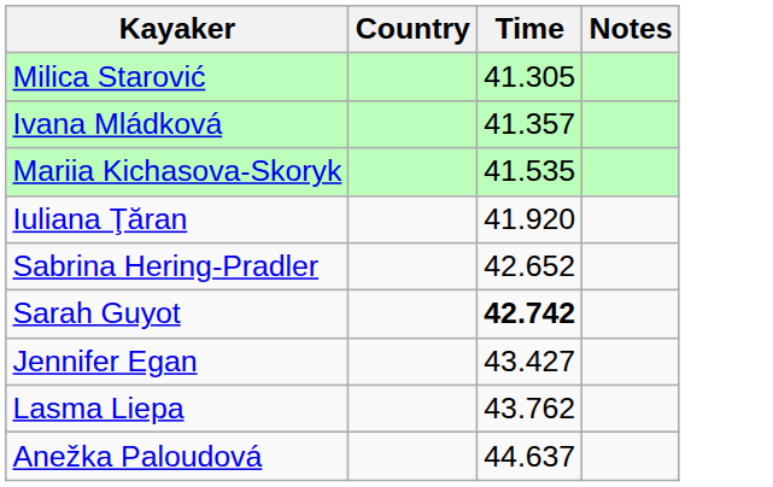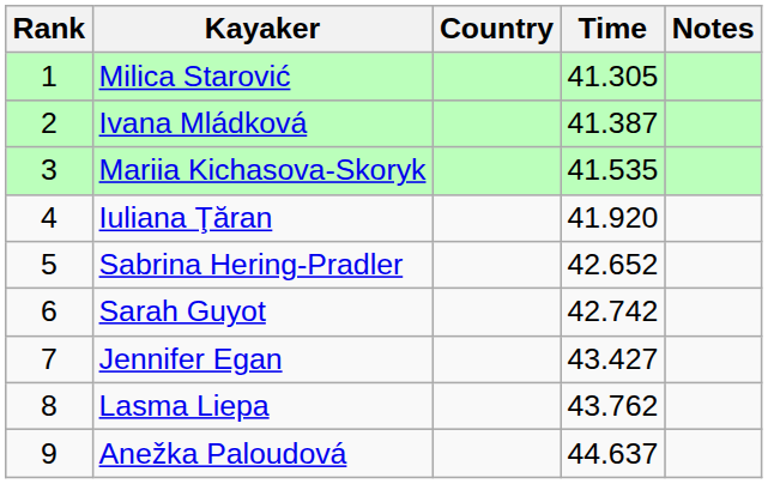 <table class="wikitable" style="text-align:center">
 <tr>
+<th>Rank</th>
 <th>Kayaker</th>
 <th>Country</th>
 <th>Time</th>
 <th>Notes</th>
 </tr>
 <tr bgcolor=bbffbb>
+<td>1</td>
 <td align="left"><a href='#'>Milica Starović</a></td>
 <td align="left"></td>
 <td>41.305</td>
 <td></td>
 </tr>
 <tr bgcolor=bbffbb>
+<td>2</td>
 <td align="left"><a href='#'>Ivana Mládková</a></td>
 <td align="left"></td>
-<td>41.357</td>
+<td>41.387</td>
 <td></td>
 </tr>
 <tr bgcolor=bbffbb>
+<td>3</td>
 <td align="left"><a href='#'>Mariia Kichasova-Skoryk</a></td>
 <td align="left"></td>
 <td>41.535</td>
 <td></td>
 </tr>
 <tr>
+<td>4</td>
 <td align="left"><a href='#'>Iuliana Ţăran</a></td>
 <td align="left"></td>
 <td>41.920</td>
 <td></td>
 </tr>
 <tr>
+<td>5</td>
 <td align="left"><a href='#'>Sabrina Hering-Pradler</a></td>
 <td align="left"></td>
 <td>42.652</td>
 <td></td>
 </tr>
 <tr>
+<td>6</td>
 <td align="left"><a href='#'>Sarah Guyot</a></td>
 <td align="left"></td>
-<td><strong>42.742</strong></td>
+<td>42.742</td>
 <td></td>
 </tr>
 <tr>
+<td>7</td>
 <td align="left"><a href='#'>Jennifer Egan</a></td>
 <td align="left"></td>
 <td>43.427</td>
 <td></td>
 </tr>
 <tr>
+<td>8</td>
 <td align="left"><a href='#'>Lasma Liepa</a></td>
 <td align="left"></td>
 <td>43.762</td>
 <td></td>
 </tr>
 <tr>
+<td>9</td>
 <td align="left"><a href='#'>Anežka Paloudová</a></td>
 <td align="left"></td>
 <td>44.637</td>
 <td></td>
 </tr>
 </table>
